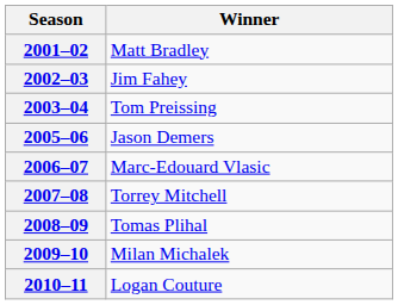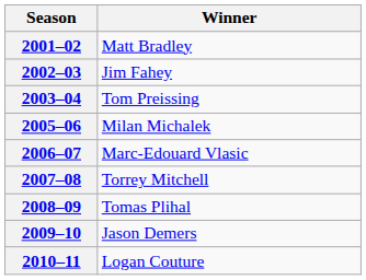 <table class="wikitable">
 <tr>
 <th scope="col" style="width:5em">Season</th>
 <th scope="col" style="width:15em">Winner</th>
 </tr>
 <tr>
 <th scope="row"><a href='#'>2001–02</a></th>
 <td><a href='#'>Matt Bradley</a></td>
 </tr>
 <tr>
 <th scope="row"><a href='#'>2002–03</a></th>
 <td><a href='#'>Jim Fahey</a></td>
 </tr>
 <tr>
 <th scope="row"><a href='#'>2003–04</a></th>
 <td><a href='#'>Tom Preissing</a></td>
 </tr>
 <tr>
 <th scope="row"><a href='#'>2005–06</a></th>
-<td><a href='#'>Jason Demers</a></td>
+<td><a href='#'>Milan Michalek</a></td>
 </tr>
 <tr>
 <th scope="row"><a href='#'>2006–07</a></th>
 <td><a href='#'>Marc-Edouard Vlasic</a></td>
 </tr>
 <tr>
 <th scope="row"><a href='#'>2007–08</a></th>
 <td><a href='#'>Torrey Mitchell</a></td>
 </tr>
 <tr>
 <th scope="row"><a href='#'>2008–09</a></th>
 <td><a href='#'>Tomas Plihal</a></td>
 </tr>
 <tr>
 <th scope="row"><a href='#'>2009–10</a></th>
-<td><a href='#'>Milan Michalek</a></td>
+<td><a href='#'>Jason Demers</a></td>
 </tr>
 <tr>
 <th scope="row"><a href='#'>2010–11</a></th>
 <td><a href='#'>Logan Couture</a></td>
 </tr>
 </table>
